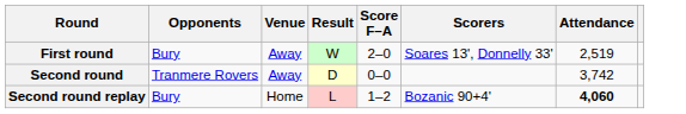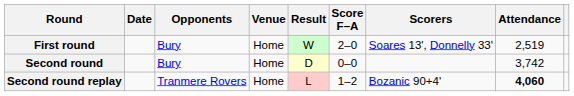 <table class="wikitable plainrowheaders sortable" style="text-align:center">
 <tr>
 <th scope=col>Round</th>
+<th scope=col>Date</th>
 <th scope=col>Opponents</th>
 <th scope=col>Venue</th>
 <th scope=col>Result</th>
 <th scope=col>Score<br>F–A</th>
 <th scope=col class=unsortable>Scorers</th>
 <th scope=col>Attendance</th>
 <th scope=col class=unsortable></th>
 </tr>
 <tr>
 <th scope=row>First round</th>
+<td></td>
 <td align=left><a href='#'>Bury</a></td>
-<td><a href='#'>Away</a></td>
+<td>Home</td>
 <td bgcolor="#CCFFCC">W</td>
 <td>2–0</td>
 <td align=left><a href='#'>Soares</a> 13', <a href='#'>Donnelly</a> 33'</td>
 <td>2,519</td>
 <td></td>
 </tr>
 <tr>
 <th scope=row>Second round</th>
-<td align=left><a href='#'>Tranmere Rovers</a></td>
-<td><a href='#'>Away</a></td>
+<td></td>
+<td align=left><a href='#'>Bury</a></td>
+<td>Home</td>
 <td bgcolor="#FFFFCC">D</td>
 <td>0–0</td>
 <td align=left></td>
 <td>3,742</td>
 <td></td>
 </tr>
 <tr>
 <th scope=row>Second round replay</th>
-<td align=left><a href='#'>Bury</a></td>
+<td></td>
+<td align=left><a href='#'>Tranmere Rovers</a></td>
 <td>Home</td>
 <td bgcolor="#FFCCCC">L</td>
 <td>1–2</td>
 <td align=left><a href='#'>Bozanic</a> 90+4'</td>
 <td><strong>4,060</strong></td>
 <td></td>
 </tr>
 </table>
